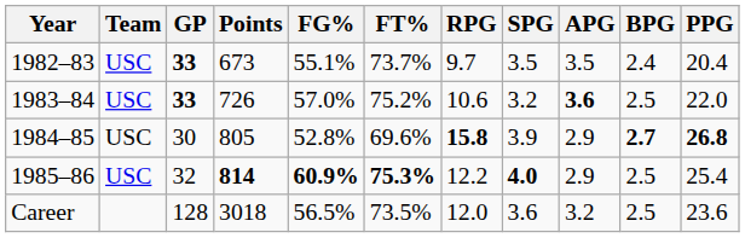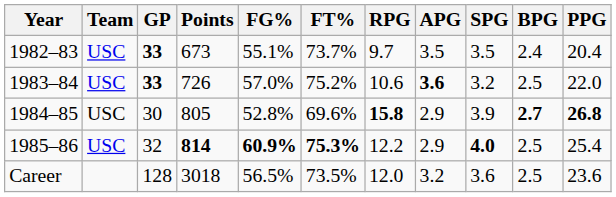 <table class="wikitable">
 <tr>
 <th scope="col">Year</th>
 <th scope="col">Team</th>
 <th scope="col">GP</th>
 <th scope="col">Points</th>
 <th scope="col">FG%</th>
 <th scope="col">FT%</th>
 <th scope="col">RPG</th>
+<th scope="col">APG</th>
 <th scope="col">SPG</th>
-<th scope="col">APG</th>
 <th scope="col">BPG</th>
 <th scope="col">PPG</th>
 </tr>
 <tr>
 <td scope="row">1982–83</td>
 <td><a href='#'>USC</a></td>
 <td><strong>33</strong></td>
 <td>673</td>
 <td>55.1%</td>
 <td>73.7%</td>
 <td>9.7</td>
 <td>3.5</td>
 <td>3.5</td>
 <td>2.4</td>
 <td>20.4</td>
 </tr>
 <tr>
 <td scope="row">1983–84</td>
 <td><a href='#'>USC</a></td>
 <td><strong>33</strong></td>
 <td>726</td>
 <td>57.0%</td>
 <td>75.2%</td>
 <td>10.6</td>
+<td><strong>3.6</strong></td>
 <td>3.2</td>
-<td><strong>3.6</strong></td>
 <td>2.5</td>
 <td>22.0</td>
 </tr>
 <tr>
 <td scope="row">1984–85</td>
 <td>USC</td>
 <td>30</td>
 <td>805</td>
 <td>52.8%</td>
 <td>69.6%</td>
 <td><strong>15.8</strong></td>
+<td>2.9</td>
 <td>3.9</td>
-<td>2.9</td>
 <td><strong>2.7</strong></td>
 <td><strong>26.8</strong></td>
 </tr>
 <tr>
 <td scope="row">1985–86</td>
 <td><a href='#'>USC</a></td>
 <td>32</td>
 <td><strong>814</strong></td>
 <td><strong>60.9%</strong></td>
 <td><strong>75.3%</strong></td>
 <td>12.2</td>
+<td>2.9</td>
 <td><strong>4.0</strong></td>
-<td>2.9</td>
 <td>2.5</td>
 <td>25.4</td>
 </tr>
 <tr>
 <td scope="row">Career</td>
 <td></td>
 <td>128</td>
 <td>3018</td>
 <td>56.5%</td>
 <td>73.5%</td>
 <td>12.0</td>
+<td>3.2</td>
 <td>3.6</td>
-<td>3.2</td>
 <td>2.5</td>
 <td>23.6</td>
 </tr>
 </table>
